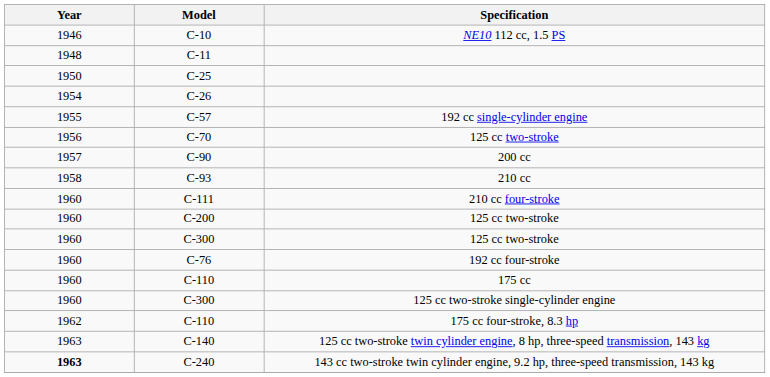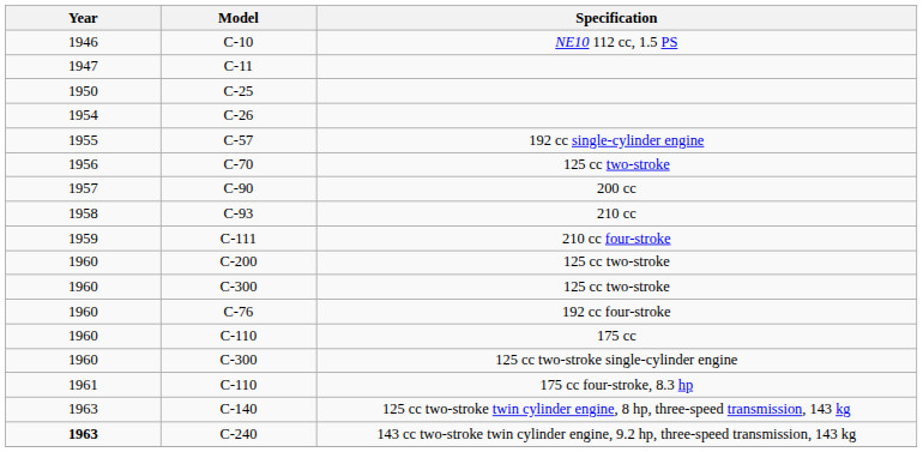 <table class="wikitable" style="font-size:90%; text-align:center">
 <tr>
 <th style="width:10em">Year</th>
 <th style="width:10em">Model</th>
 <th style="width:40em">Specification</th>
 </tr>
 <tr>
 <td>1946</td>
 <td>C-10</td>
 <td><em><a href='#'>NE10</a></em> 112 cc, 1.5 <a href='#'>PS</a></td>
 </tr>
 <tr>
-<td>1948</td>
+<td>1947</td>
 <td>C-11</td>
 <td></td>
 </tr>
 <tr>
 <td>1950</td>
 <td>C-25</td>
 <td></td>
 </tr>
 <tr>
 <td>1954</td>
 <td>C-26</td>
 <td></td>
 </tr>
 <tr>
 <td>1955</td>
 <td>C-57</td>
 <td>192 cc <a href='#'>single-cylinder engine</a></td>
 </tr>
 <tr>
 <td>1956</td>
 <td>C-70</td>
 <td>125 cc <a href='#'>two-stroke</a></td>
 </tr>
 <tr>
 <td>1957</td>
 <td>C-90</td>
 <td>200 cc</td>
 </tr>
 <tr>
 <td>1958</td>
 <td>C-93</td>
 <td>210 cc</td>
 </tr>
 <tr>
-<td>1960</td>
+<td>1959</td>
 <td>C-111</td>
 <td>210 cc <a href='#'>four-stroke</a></td>
 </tr>
 <tr>
 <td>1960</td>
 <td>C-200</td>
 <td>125 cc two-stroke</td>
 </tr>
 <tr>
 <td>1960</td>
 <td>C-300</td>
 <td>125 cc two-stroke</td>
 </tr>
 <tr>
 <td>1960</td>
 <td>C-76</td>
 <td>192 cc four-stroke</td>
 </tr>
 <tr>
 <td>1960</td>
 <td>C-110</td>
 <td>175 cc</td>
 </tr>
 <tr>
 <td>1960</td>
 <td>C-300</td>
 <td>125 cc two-stroke single-cylinder engine</td>
 </tr>
 <tr>
-<td>1962</td>
+<td>1961</td>
 <td>C-110</td>
 <td>175 cc four-stroke, 8.3 <a href='#'>hp</a></td>
 </tr>
 <tr>
 <td>1963</td>
 <td>C-140</td>
 <td>125 cc two-stroke <a href='#'>twin cylinder engine</a>, 8 hp, three-speed <a href='#'>transmission</a>, 143 <a href='#'>kg</a></td>
 </tr>
 <tr>
 <td><strong>1963</strong></td>
 <td>C-240</td>
 <td>143 cc two-stroke twin cylinder engine, 9.2 hp, three-speed transmission, 143 kg</td>
 </tr>
 <tr>
 </tr>
 </table>
